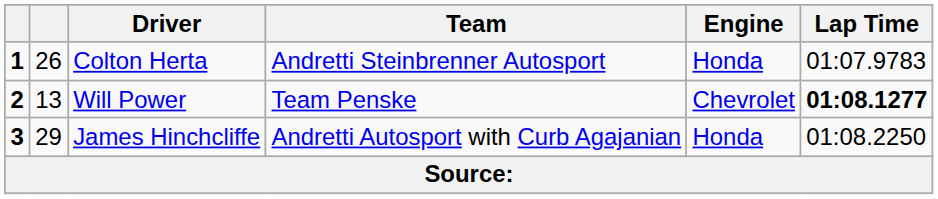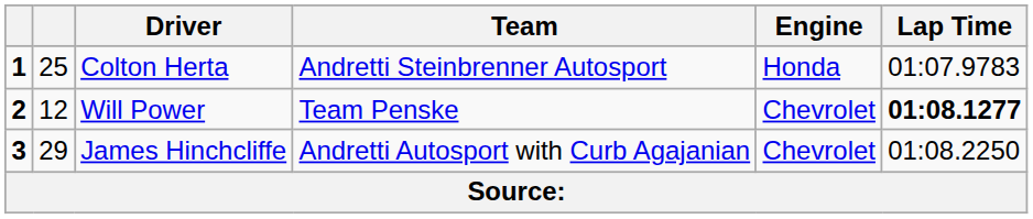 <table class="wikitable" style="font-size:85%;">
 <tr>
 <th></th>
 <th></th>
 <th>Driver</th>
 <th>Team</th>
 <th>Engine</th>
 <th>Lap Time</th>
 </tr>
 <tr>
 <td style="text-align:center;"><strong>1</strong></td>
-<td style="text-align:center;">26</td>
+<td style="text-align:center;">25</td>
 <td> <a href='#'>Colton Herta</a></td>
 <td><a href='#'>Andretti Steinbrenner Autosport</a></td>
 <td><a href='#'>Honda</a></td>
 <td>01:07.9783</td>
 </tr>
 <tr>
 <td style="text-align:center;"><strong>2</strong></td>
-<td style="text-align:center;">13</td>
+<td style="text-align:center;">12</td>
 <td> <a href='#'>Will Power</a> <strong></strong></td>
 <td><a href='#'>Team Penske</a></td>
 <td><a href='#'>Chevrolet</a></td>
 <td><strong>01:08.1277</strong></td>
 </tr>
 <tr>
 <td style="text-align:center;"><strong>3</strong></td>
 <td style="text-align:center;">29</td>
 <td> <a href='#'>James Hinchcliffe</a> <strong></strong></td>
 <td><a href='#'>Andretti Autosport</a> with <a href='#'>Curb Agajanian</a></td>
-<td><a href='#'>Honda</a></td>
+<td><a href='#'>Chevrolet</a></td>
 <td>01:08.2250</td>
 </tr>
 <tr>
 <th colspan="6">Source:</th>
 </tr>
 </table>
